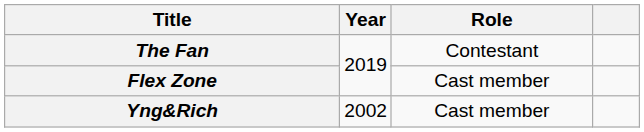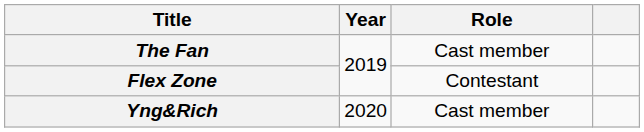 <table class="wikitable sortable plainrowheaders" style="text-align:center;" border="1">
 <tr>
 <th scope="col" style="width: 17em;">Title</th>
 <th scope="col" style="width: 2em;">Year</th>
 <th scope="col" style="width: 10em;">Role</th>
 <th scope="col" class="unsortable" style="width: 2em;"></th>
 </tr>
 <tr>
 <th scope="row"><em>The Fan</em></th>
 <td rowspan="2">2019</td>
+<td>Cast member</td>
+<td></td>
+</tr>
+<tr>
+<th scope="row"><em>Flex Zone</em></th>
 <td>Contestant</td>
 <td></td>
 </tr>
 <tr>
-<th scope="row"><em>Flex Zone</em></th>
-<td>Cast member</td>
-<td></td>
-</tr>
-<tr>
 <th scope="row"><em>Yng&Rich</em></th>
-<td>2002</td>
+<td>2020</td>
 <td>Cast member</td>
 <td></td>
 </tr>
 </table>
